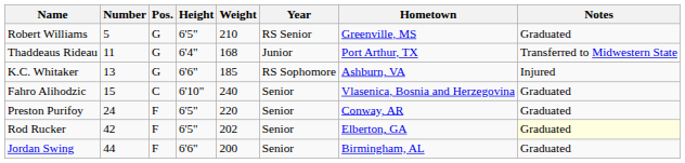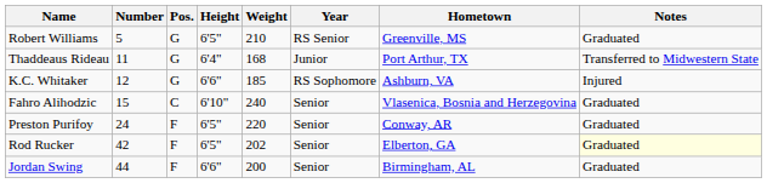 <table class="wikitable sortable" border="1">
 <tr>
 <th>Name</th>
 <th>Number</th>
 <th>Pos.</th>
 <th>Height</th>
 <th>Weight</th>
 <th>Year</th>
 <th>Hometown</th>
 <th class="unsortable">Notes</th>
 </tr>
 <tr>
 <td>Robert Williams</td>
 <td>5</td>
 <td>G</td>
 <td>6'5"</td>
 <td>210</td>
 <td>RS Senior</td>
 <td><a href='#'>Greenville, MS</a></td>
 <td>Graduated</td>
 </tr>
 <tr>
 <td>Thaddeaus Rideau</td>
 <td>11</td>
 <td>G</td>
 <td>6'4"</td>
 <td>168</td>
 <td>Junior</td>
 <td><a href='#'>Port Arthur, TX</a></td>
 <td>Transferred to <a href='#'> Midwestern State</a></td>
 </tr>
 <tr>
 <td>K.C. Whitaker</td>
-<td>13</td>
+<td>12</td>
 <td>G</td>
 <td>6'6"</td>
 <td>185</td>
 <td>RS Sophomore</td>
 <td><a href='#'>Ashburn, VA</a></td>
 <td>Injured</td>
 </tr>
 <tr>
 <td>Fahro Alihodzic</td>
 <td>15</td>
 <td>C</td>
 <td>6'10"</td>
 <td>240</td>
 <td>Senior</td>
 <td><a href='#'>Vlasenica, Bosnia and Herzegovina</a></td>
 <td>Graduated</td>
 </tr>
 <tr>
 <td>Preston Purifoy</td>
 <td>24</td>
 <td>F</td>
 <td>6'5"</td>
 <td>220</td>
 <td>Senior</td>
 <td><a href='#'>Conway, AR</a></td>
 <td>Graduated</td>
 </tr>
 <tr>
 <td>Rod Rucker</td>
 <td>42</td>
 <td>F</td>
 <td>6'5"</td>
 <td>202</td>
 <td>Senior</td>
 <td><a href='#'>Elberton, GA</a></td>
 <td style="background: lightyellow;">Graduated</td>
 </tr>
 <tr>
 <td><a href='#'>Jordan Swing</a></td>
 <td>44</td>
 <td>F</td>
 <td>6'6"</td>
 <td>200</td>
 <td>Senior</td>
 <td><a href='#'>Birmingham, AL</a></td>
 <td>Graduated</td>
 </tr>
 </table>
